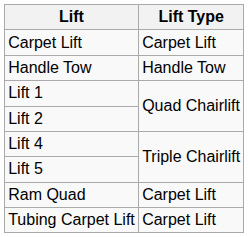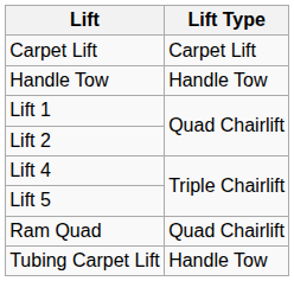 <table class="wikitable">
 <tr>
 <th>Lift</th>
 <th>Lift Type</th>
 </tr>
 <tr>
 <td>Carpet Lift</td>
 <td>Carpet Lift</td>
 </tr>
 <tr>
 <td>Handle Tow</td>
 <td>Handle Tow</td>
 </tr>
 <tr>
 <td>Lift 1</td>
 <td rowspan="2">Quad Chairlift</td>
 </tr>
 <tr>
 <td>Lift 2</td>
 </tr>
 <tr>
 <td>Lift 4</td>
 <td rowspan="2">Triple Chairlift</td>
 </tr>
 <tr>
 <td>Lift 5</td>
 </tr>
 <tr>
 <td>Ram Quad</td>
-<td>Carpet Lift</td>
+<td>Quad Chairlift</td>
 </tr>
 <tr>
 <td>Tubing Carpet Lift</td>
-<td>Carpet Lift</td>
+<td>Handle Tow</td>
 </tr>
 </table>
